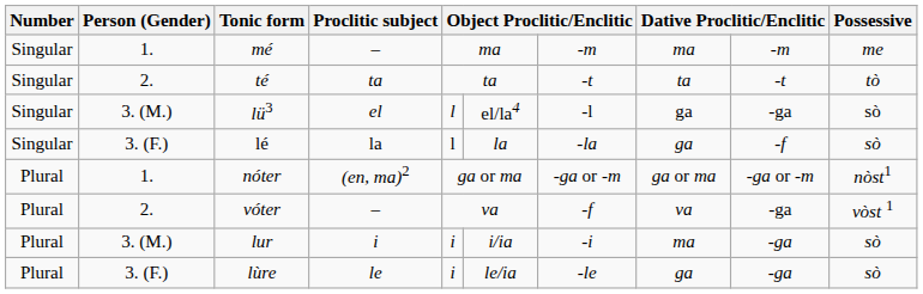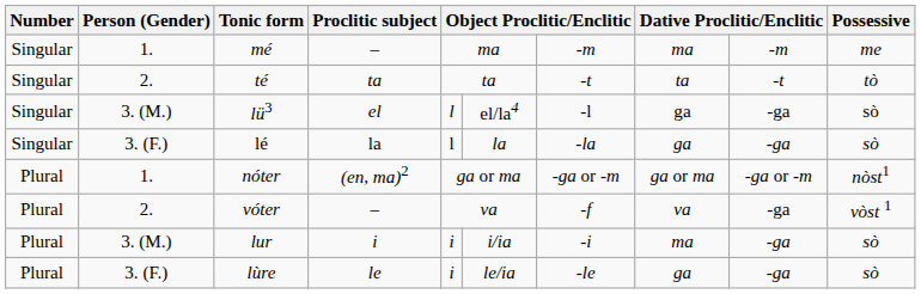 <table class="wikitable" style="font-size:85%; text-align:center;">
 <tr>
 <th>Number</th>
 <th>Person (Gender)</th>
 <th>Tonic form</th>
 <th>Proclitic subject</th>
 <th colspan=3>Object Proclitic/Enclitic</th>
 <th colspan=2>Dative Proclitic/Enclitic</th>
 <th>Possessive</th>
 </tr>
 <tr>
 <td>Singular</td>
 <td>1.</td>
 <td><em>mé</em></td>
 <td>–</td>
 <td colspan=2><em>ma</em></td>
 <td><em>-m</em></td>
 <td><em>ma</em></td>
 <td><em>-m</em></td>
 <td><em>me</em></td>
 </tr>
 <tr>
 <td>Singular</td>
 <td>2.</td>
 <td><em>té</em></td>
 <td><em>ta</em></td>
 <td colspan=2><em>ta</em></td>
 <td><em>-t</em></td>
 <td><em>ta</em></td>
 <td><em>-t</em></td>
 <td><em>tò</em></td>
 </tr>
 <tr>
 <td>Singular</td>
 <td>3. (M.)</td>
 <td><em>lü</em><sup>3</sup></td>
 <td><em>el</em></td>
 <td><em>l<strong></td>
 <td></em>el/la<em><sup>4</sup></td>
 <td></em>-l<em></td>
 <td></em>ga<em></td>
 <td></em>-ga<em></td>
 <td></em>sò<em></td>
 </tr>
 <tr>
 <td>Singular</td>
 <td>3. (F.)</td>
 <td></em>lé<em></td>
 <td></em>la<em></td>
 <td></em>l</strong></td>
 <td><em>la</em></td>
 <td><em>-la</em></td>
 <td><em>ga</em></td>
-<td><em>-f</em></td>
+<td><em>-ga</em></td>
 <td><em>sò</em></td>
 </tr>
 <tr>
 <td>Plural</td>
 <td>1.</td>
 <td><em>nóter</em></td>
 <td><em>(en, ma)</em><sup>2</sup></td>
 <td colspan=2><em>ga</em> or <em>ma</em></td>
 <td><em>-ga</em> or <em>-m</em></td>
 <td><em>ga</em> or <em>ma</em></td>
 <td><em>-ga</em> or <em>-m</em></td>
 <td><em>nòst</em><sup>1</sup></td>
 </tr>
 <tr>
 <td>Plural</td>
 <td>2.</td>
 <td><em>vóter</em></td>
 <td>–</td>
 <td colspan=2><em>va</em></td>
 <td><em>-f</em></td>
 <td><em>va</em></td>
 <td></em>-ga<em></td>
 <td><em>vòst</em> <sup>1</sup></td>
 </tr>
 <tr>
 <td>Plural</td>
 <td>3. (M.)</td>
 <td><em>lur</em></td>
 <td><em>i</em></td>
 <td><em>i</em></td>
 <td><em>i/ia</em></td>
 <td><em>-i</em></td>
 <td><em>ma</em></td>
 <td><em>-ga</em></td>
 <td><em>sò</em></td>
 </tr>
 <tr>
 <td>Plural</td>
 <td>3. (F.)</td>
 <td><em>lùre</em></td>
 <td><em>le</em></td>
 <td><em>i</em></td>
 <td><em>le/ia</em></td>
 <td><em>-le</em></td>
 <td><em>ga</em></td>
 <td><em>-ga</em></td>
 <td><em>sò</em></td>
 </tr>
 </table>
